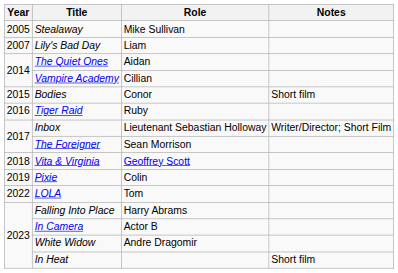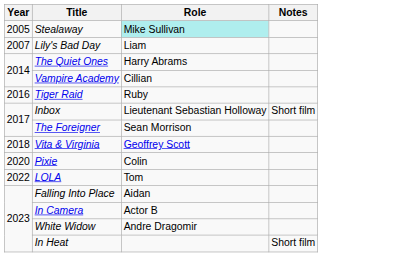 <table class="wikitable sortable">
 <tr>
 <th>Year</th>
 <th>Title</th>
 <th>Role</th>
 <th class="unsortable">Notes</th>
 </tr>
 <tr>
 <td>2005</td>
 <td><em>Stealaway</em></td>
-<td>Mike Sullivan</td>
+<td style="background: paleturquoise;">Mike Sullivan</td>
 <td></td>
 </tr>
 <tr>
 <td>2007</td>
 <td><em>Lily's Bad Day</em></td>
 <td>Liam</td>
 <td></td>
 </tr>
 <tr>
 <td rowspan="2">2014</td>
 <td><em><a href='#'>The Quiet Ones</a></em></td>
-<td>Aidan</td>
+<td>Harry Abrams</td>
 <td></td>
 </tr>
 <tr>
 <td><em><a href='#'>Vampire Academy</a></em></td>
 <td>Cillian</td>
 <td></td>
-</tr>
-<tr>
-<td>2015</td>
-<td><em>Bodies</em></td>
-<td>Conor</td>
-<td>Short film</td>
 </tr>
 <tr>
 <td>2016</td>
 <td><em><a href='#'>Tiger Raid</a></em></td>
 <td>Ruby</td>
 <td></td>
 </tr>
 <tr>
 <td rowspan="2">2017</td>
 <td><em>Inbox</em></td>
 <td>Lieutenant Sebastian Holloway</td>
-<td>Writer/Director; Short Film</td>
+<td>Short film</td>
 </tr>
 <tr>
 <td><em><a href='#'>The Foreigner</a></em></td>
 <td>Sean Morrison</td>
 <td></td>
 </tr>
 <tr>
 <td>2018</td>
 <td><em><a href='#'>Vita & Virginia</a></em></td>
 <td><a href='#'>Geoffrey Scott</a></td>
 <td></td>
 </tr>
 <tr>
-<td>2019</td>
+<td>2020</td>
 <td><em><a href='#'>Pixie</a></em></td>
 <td>Colin</td>
 <td></td>
 </tr>
 <tr>
 <td>2022</td>
 <td><em><a href='#'>LOLA</a></em></td>
 <td>Tom</td>
 <td></td>
 </tr>
 <tr>
 <td rowspan="4">2023</td>
 <td><em>Falling Into Place</em></td>
-<td>Harry Abrams</td>
+<td>Aidan</td>
 <td></td>
 </tr>
 <tr>
 <td><em><a href='#'>In Camera</a></em></td>
 <td>Actor B</td>
 <td></td>
 </tr>
 <tr>
 <td><em>White Widow</em></td>
 <td>Andre Dragomir</td>
 <td></td>
 </tr>
 <tr>
 <td><em>In Heat</em></td>
 <td></td>
 <td>Short film</td>
 </tr>
 </table>
